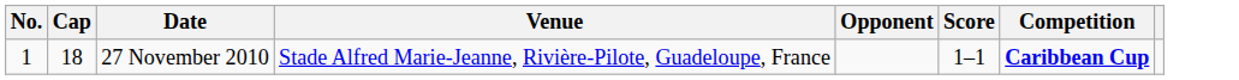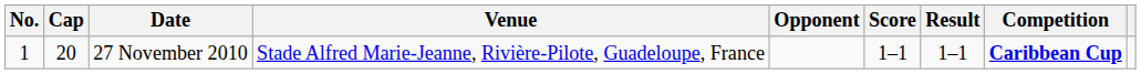 <table class="wikitable sortable">
 <tr>
 <th scope="col">No.</th>
 <th scope="col">Cap</th>
 <th scope="col">Date</th>
 <th scope="col">Venue</th>
 <th scope="col">Opponent</th>
 <th scope="col">Score</th>
+<th scope="col">Result</th>
 <th scope="col">Competition</th>
 <th class="unsortable" scope="col"></th>
 </tr>
 <tr>
 <td align="center">1</td>
-<td align="center">18</td>
+<td align="center">20</td>
 <td>27 November 2010</td>
 <td><a href='#'>Stade Alfred Marie-Jeanne</a>, <a href='#'>Rivière-Pilote</a>, <a href='#'>Guadeloupe</a>, France</td>
 <td></td>
+<td align="center">1–1</td>
 <td align="center">1–1</td>
 <td><strong><a href='#'>Caribbean Cup</a></strong></td>
 <td align="center"></td>
 </tr>
 </table>
